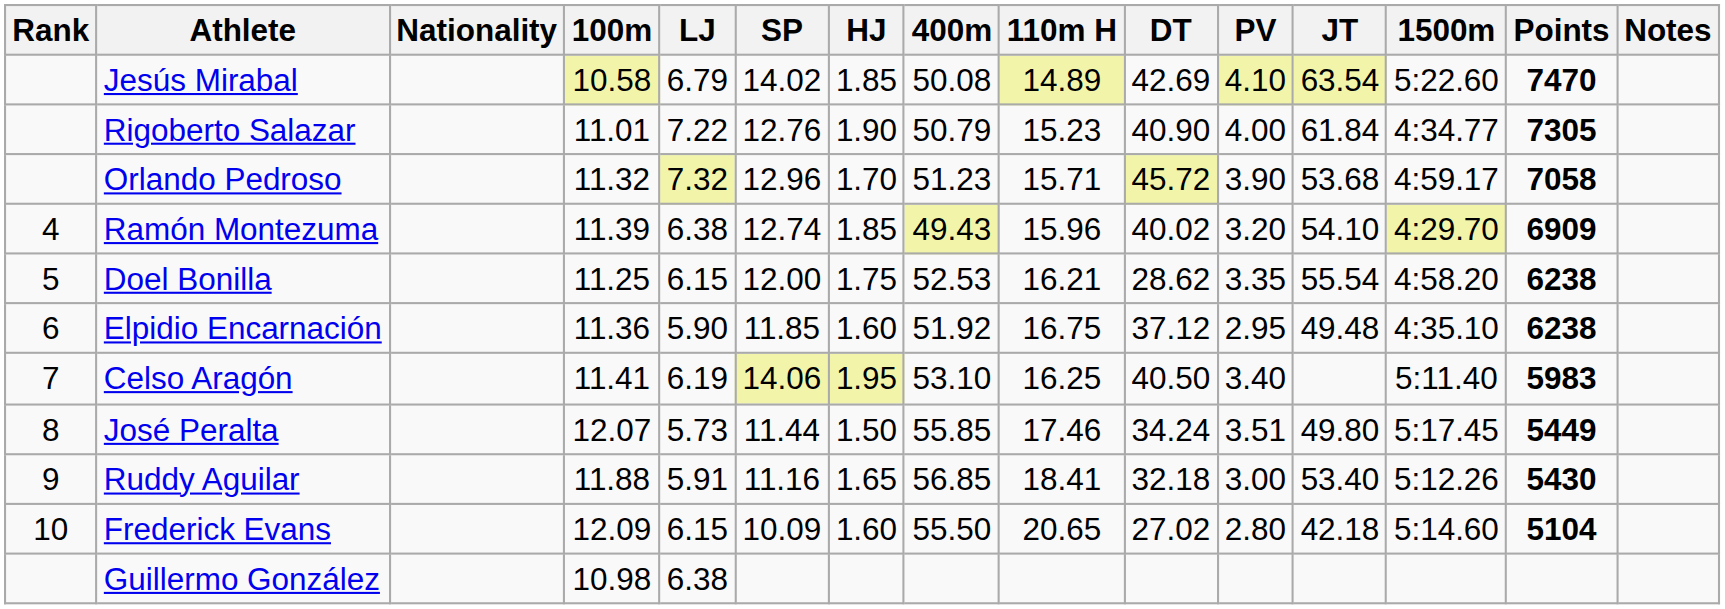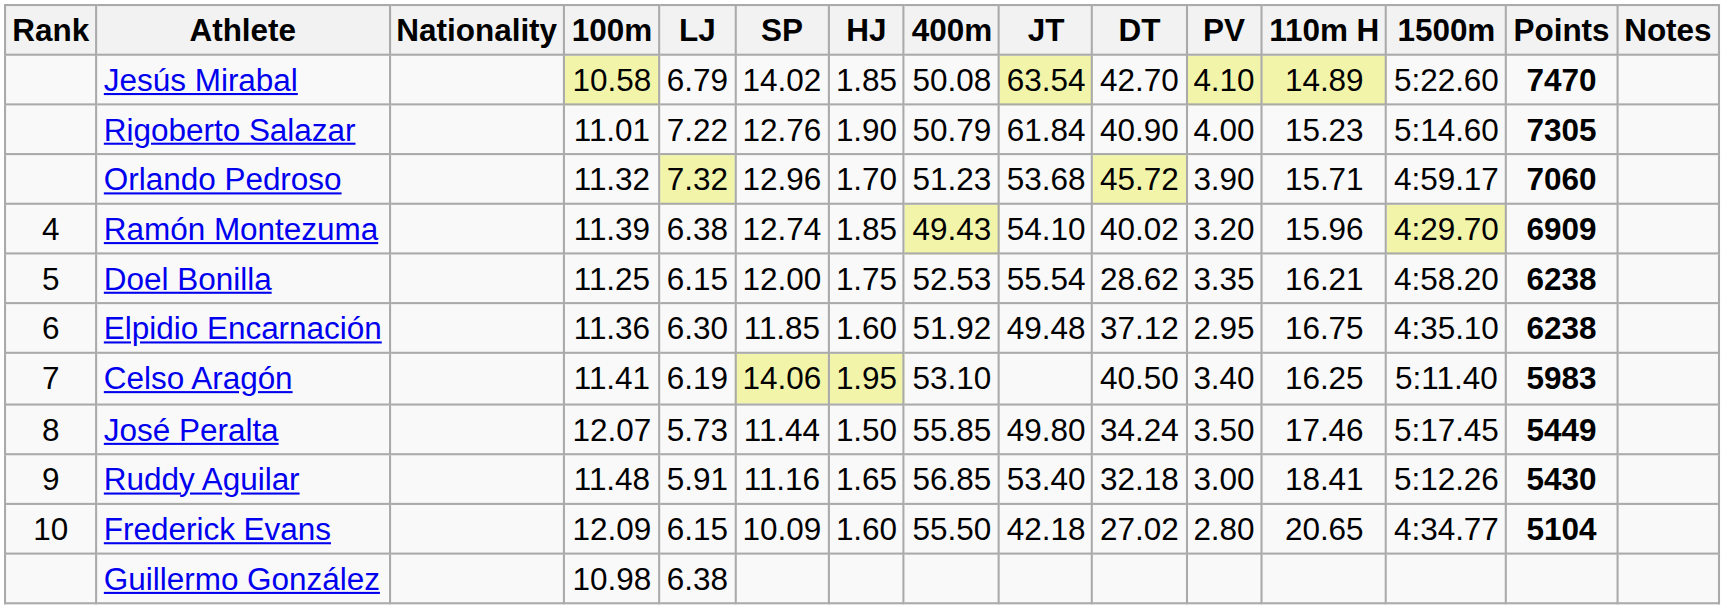 <table class="wikitable sortable" style=" text-align:center;font-size:95%">
 <tr>
 <th>Rank</th>
 <th>Athlete</th>
 <th>Nationality</th>
 <th>100m</th>
 <th>LJ</th>
 <th>SP</th>
 <th>HJ</th>
 <th>400m</th>
-<th>110m H</th>
+<th>JT</th>
 <th>DT</th>
 <th>PV</th>
-<th>JT</th>
+<th>110m H</th>
 <th>1500m</th>
 <th>Points</th>
 <th>Notes</th>
 </tr>
 <tr>
 <td></td>
 <td align=left><a href='#'>Jesús Mirabal</a></td>
 <td align=left></td>
 <td bgcolor=#F2F5A9>10.58</td>
 <td>6.79</td>
 <td>14.02</td>
 <td>1.85</td>
 <td>50.08</td>
+<td bgcolor=#F2F5A9>63.54</td>
+<td>42.70</td>
+<td bgcolor=#F2F5A9>4.10</td>
 <td bgcolor=#F2F5A9>14.89</td>
-<td>42.69</td>
-<td bgcolor=#F2F5A9>4.10</td>
-<td bgcolor=#F2F5A9>63.54</td>
 <td>5:22.60</td>
 <td><strong>7470</strong></td>
 <td></td>
 </tr>
 <tr>
 <td></td>
 <td align=left><a href='#'>Rigoberto Salazar</a></td>
 <td align=left></td>
 <td>11.01</td>
 <td>7.22</td>
 <td>12.76</td>
 <td>1.90</td>
 <td>50.79</td>
-<td>15.23</td>
+<td>61.84</td>
 <td>40.90</td>
 <td>4.00</td>
-<td>61.84</td>
-<td>4:34.77</td>
+<td>15.23</td>
+<td>5:14.60</td>
 <td><strong>7305</strong></td>
 <td></td>
 </tr>
 <tr>
 <td></td>
 <td align=left><a href='#'>Orlando Pedroso</a></td>
 <td align=left></td>
 <td>11.32</td>
 <td bgcolor=#F2F5A9>7.32</td>
 <td>12.96</td>
 <td>1.70</td>
 <td>51.23</td>
-<td>15.71</td>
+<td>53.68</td>
 <td bgcolor=#F2F5A9>45.72</td>
 <td>3.90</td>
-<td>53.68</td>
+<td>15.71</td>
 <td>4:59.17</td>
-<td><strong>7058</strong></td>
+<td><strong>7060</strong></td>
 <td></td>
 </tr>
 <tr>
 <td>4</td>
 <td align=left><a href='#'>Ramón Montezuma</a></td>
 <td align=left></td>
 <td>11.39</td>
 <td>6.38</td>
 <td>12.74</td>
 <td>1.85</td>
 <td bgcolor=#F2F5A9>49.43</td>
-<td>15.96</td>
+<td>54.10</td>
 <td>40.02</td>
 <td>3.20</td>
-<td>54.10</td>
+<td>15.96</td>
 <td bgcolor=#F2F5A9>4:29.70</td>
 <td><strong>6909</strong></td>
 <td></td>
 </tr>
 <tr>
 <td>5</td>
 <td align=left><a href='#'>Doel Bonilla</a></td>
 <td align=left></td>
 <td>11.25</td>
 <td>6.15</td>
 <td>12.00</td>
 <td>1.75</td>
 <td>52.53</td>
-<td>16.21</td>
+<td>55.54</td>
 <td>28.62</td>
 <td>3.35</td>
-<td>55.54</td>
+<td>16.21</td>
 <td>4:58.20</td>
 <td><strong>6238</strong></td>
 <td></td>
 </tr>
 <tr>
 <td>6</td>
 <td align=left><a href='#'>Elpidio Encarnación</a></td>
 <td align=left></td>
 <td>11.36</td>
-<td>5.90</td>
+<td>6.30</td>
 <td>11.85</td>
 <td>1.60</td>
 <td>51.92</td>
-<td>16.75</td>
+<td>49.48</td>
 <td>37.12</td>
 <td>2.95</td>
-<td>49.48</td>
+<td>16.75</td>
 <td>4:35.10</td>
 <td><strong>6238</strong></td>
 <td></td>
 </tr>
 <tr>
 <td>7</td>
 <td align=left><a href='#'>Celso Aragón</a></td>
 <td align=left></td>
 <td>11.41</td>
 <td>6.19</td>
 <td bgcolor=#F2F5A9>14.06</td>
 <td bgcolor=#F2F5A9>1.95</td>
 <td>53.10</td>
-<td>16.25</td>
+<td></td>
 <td>40.50</td>
 <td>3.40</td>
-<td></td>
+<td>16.25</td>
 <td>5:11.40</td>
 <td><strong>5983</strong></td>
 <td></td>
 </tr>
 <tr>
 <td>8</td>
 <td align=left><a href='#'>José Peralta</a></td>
 <td align=left></td>
 <td>12.07</td>
 <td>5.73</td>
 <td>11.44</td>
 <td>1.50</td>
 <td>55.85</td>
+<td>49.80</td>
+<td>34.24</td>
+<td>3.50</td>
 <td>17.46</td>
-<td>34.24</td>
-<td>3.51</td>
-<td>49.80</td>
 <td>5:17.45</td>
 <td><strong>5449</strong></td>
 <td></td>
 </tr>
 <tr>
 <td>9</td>
 <td align=left><a href='#'>Ruddy Aguilar</a></td>
 <td align=left></td>
-<td>11.88</td>
+<td>11.48</td>
 <td>5.91</td>
 <td>11.16</td>
 <td>1.65</td>
 <td>56.85</td>
-<td>18.41</td>
+<td>53.40</td>
 <td>32.18</td>
 <td>3.00</td>
-<td>53.40</td>
+<td>18.41</td>
 <td>5:12.26</td>
 <td><strong>5430</strong></td>
 <td></td>
 </tr>
 <tr>
 <td>10</td>
 <td align=left><a href='#'>Frederick Evans</a></td>
 <td align=left></td>
 <td>12.09</td>
 <td>6.15</td>
 <td>10.09</td>
 <td>1.60</td>
 <td>55.50</td>
-<td>20.65</td>
+<td>42.18</td>
 <td>27.02</td>
 <td>2.80</td>
-<td>42.18</td>
-<td>5:14.60</td>
+<td>20.65</td>
+<td>4:34.77</td>
 <td><strong>5104</strong></td>
 <td></td>
 </tr>
 <tr>
 <td></td>
 <td align=left><a href='#'>Guillermo González</a></td>
 <td align=left></td>
 <td>10.98</td>
 <td>6.38</td>
 <td></td>
 <td></td>
 <td></td>
 <td></td>
 <td></td>
 <td></td>
 <td></td>
 <td></td>
 <td></td>
 <td></td>
 </tr>
 </table>
